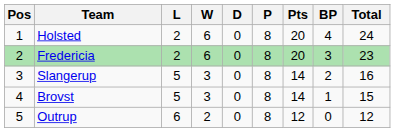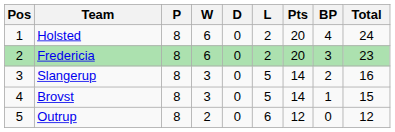 <table class="wikitable" style="font-size: 100%">
 <tr>
 <th width=20>Pos</th>
 <th width=150>Team</th>
-<th width=30>L</th>
+<th width=30>P</th>
 <th width=30>W</th>
 <th width=30>D</th>
-<th width=30>P</th>
+<th width=30>L</th>
 <th width=30>Pts</th>
 <th width=30>BP</th>
 <th width=50>Total</th>
 </tr>
 <tr align=center>
 <td>1</td>
 <td align="left"><a href='#'>Holsted</a></td>
-<td>2</td>
+<td>8</td>
 <td>6</td>
 <td>0</td>
-<td>8</td>
+<td>2</td>
 <td>20</td>
 <td>4</td>
 <td>24</td>
 </tr>
 <tr align=center style="background:#ACE1AF;">
 <td>2</td>
 <td align="left"><a href='#'>Fredericia</a></td>
-<td>2</td>
+<td>8</td>
 <td>6</td>
 <td>0</td>
-<td>8</td>
+<td>2</td>
 <td>20</td>
 <td>3</td>
 <td>23</td>
 </tr>
 <tr align=center>
 <td>3</td>
 <td align="left"><a href='#'>Slangerup</a></td>
-<td>5</td>
+<td>8</td>
 <td>3</td>
 <td>0</td>
-<td>8</td>
+<td>5</td>
 <td>14</td>
 <td>2</td>
 <td>16</td>
 </tr>
 <tr align=center>
 <td>4</td>
 <td align="left"><a href='#'>Brovst</a></td>
-<td>5</td>
+<td>8</td>
 <td>3</td>
 <td>0</td>
-<td>8</td>
+<td>5</td>
 <td>14</td>
 <td>1</td>
 <td>15</td>
 </tr>
 <tr align=center>
 <td>5</td>
 <td align="left"><a href='#'>Outrup</a></td>
-<td>6</td>
+<td>8</td>
 <td>2</td>
 <td>0</td>
-<td>8</td>
+<td>6</td>
 <td>12</td>
 <td>0</td>
 <td>12</td>
 </tr>
 </table>
